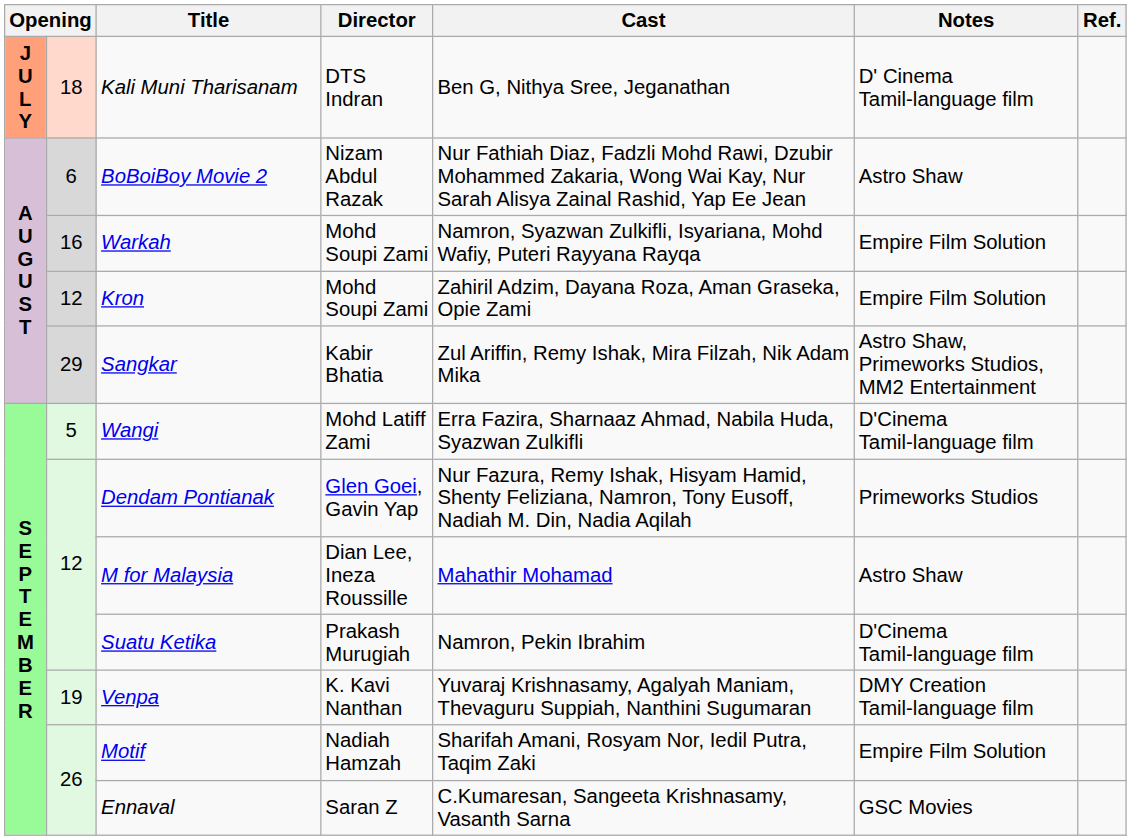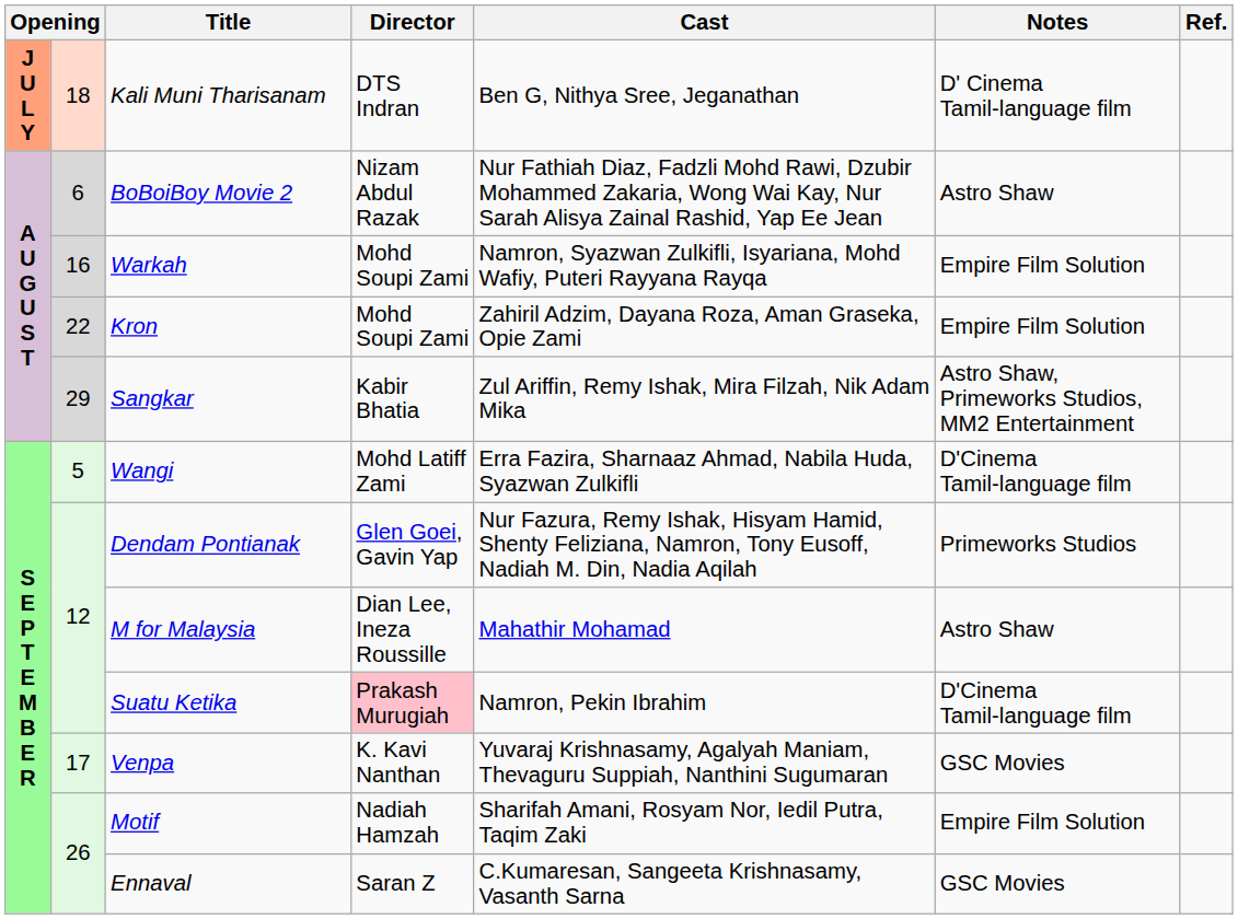 <table class="wikitable" width="100%">
 <tr>
 <th colspan="2">Opening</th>
 <th style="width:20%;">Title</th>
 <th style="width:10%;">Director</th>
 <th>Cast</th>
 <th style="width:20%">Notes</th>
 <th>Ref.</th>
 </tr>
 <tr>
 <th rowspan=1 style="text-align:center; background:#ffa07a;">J<br>U<br>L<br>Y</th>
 <td rowspan=1 style="text-align:center; background:#ffdacc;">18</td>
 <td><em>Kali Muni Tharisanam</em></td>
 <td>DTS Indran</td>
 <td>Ben G, Nithya Sree, Jeganathan</td>
 <td>D' Cinema<br>Tamil-language film</td>
 <td></td>
 </tr>
 <tr>
 <th rowspan=4 style="text-align:center; background:thistle;">A<br>U<br>G<br>U<br>S<br>T</th>
 <td rowspan=1 style="text-align:center; background:#d8d8d8;">6</td>
 <td><em><a href='#'>BoBoiBoy Movie 2</a></em></td>
 <td>Nizam Abdul Razak</td>
 <td>Nur Fathiah Diaz, Fadzli Mohd Rawi, Dzubir Mohammed Zakaria, Wong Wai Kay, Nur Sarah Alisya Zainal Rashid, Yap Ee Jean</td>
 <td>Astro Shaw</td>
 <td></td>
 </tr>
 <tr>
 <td rowspan=1 style="text-align:center; background:#d8d8d8;">16</td>
 <td><em><a href='#'>Warkah</a></em></td>
 <td>Mohd Soupi Zami</td>
 <td>Namron, Syazwan Zulkifli, Isyariana, Mohd Wafiy, Puteri Rayyana Rayqa</td>
 <td>Empire Film Solution</td>
 <td></td>
 </tr>
 <tr>
-<td rowspan=1 style="text-align:center; background:#d8d8d8;">12</td>
+<td rowspan=1 style="text-align:center; background:#d8d8d8;">22</td>
 <td><em><a href='#'>Kron</a></em></td>
 <td>Mohd Soupi Zami</td>
 <td>Zahiril Adzim, Dayana Roza, Aman Graseka, Opie Zami</td>
 <td>Empire Film Solution</td>
 <td></td>
 </tr>
 <tr>
 <td rowspan=1 style="text-align:center; background:#d8d8d8;">29</td>
 <td><em><a href='#'>Sangkar</a></em></td>
 <td>Kabir Bhatia</td>
 <td>Zul Ariffin, Remy Ishak, Mira Filzah, Nik Adam Mika</td>
 <td>Astro Shaw, Primeworks Studios, MM2 Entertainment</td>
 <td></td>
 </tr>
 <tr>
 <th rowspan=7 style="text-align:center; background:#98fb98;">S<br>E<br>P<br>T<br>E<br>M<br>B<br>E<br>R</th>
 <td rowspan=1 style="text-align:center; background:#e0f9e0;">5</td>
 <td><em><a href='#'>Wangi</a></em></td>
 <td>Mohd Latiff Zami</td>
 <td>Erra Fazira, Sharnaaz Ahmad, Nabila Huda, Syazwan Zulkifli</td>
 <td>D'Cinema<br>Tamil-language film</td>
 <td></td>
 </tr>
 <tr>
 <td rowspan=3 style="text-align:center; background:#e0f9e0;">12</td>
 <td><em><a href='#'>Dendam Pontianak</a></em></td>
 <td><a href='#'>Glen Goei</a>, Gavin Yap</td>
 <td>Nur Fazura, Remy Ishak, Hisyam Hamid, Shenty Feliziana, Namron, Tony Eusoff, Nadiah M. Din, Nadia Aqilah</td>
 <td>Primeworks Studios</td>
 <td></td>
 </tr>
 <tr>
 <td><em><a href='#'>M for Malaysia</a></em></td>
 <td>Dian Lee, Ineza Roussille</td>
 <td><a href='#'>Mahathir Mohamad</a></td>
 <td>Astro Shaw</td>
 <td></td>
 </tr>
 <tr>
 <td><em><a href='#'>Suatu Ketika</a></em></td>
-<td>Prakash Murugiah</td>
+<td style="background: pink;">Prakash Murugiah</td>
 <td>Namron, Pekin Ibrahim</td>
 <td>D'Cinema<br>Tamil-language film</td>
 <td></td>
 </tr>
 <tr>
-<td rowspan=1 style="text-align:center; background:#e0f9e0;">19</td>
+<td rowspan=1 style="text-align:center; background:#e0f9e0;">17</td>
 <td><em><a href='#'>Venpa</a></em></td>
 <td>K. Kavi Nanthan</td>
 <td>Yuvaraj Krishnasamy, Agalyah Maniam, Thevaguru Suppiah, Nanthini Sugumaran</td>
-<td>DMY Creation<br>Tamil-language film</td>
+<td>GSC Movies</td>
 <td></td>
 </tr>
 <tr>
 <td rowspan=2 style="text-align:center; background:#e0f9e0;">26</td>
 <td><em><a href='#'>Motif</a></em></td>
 <td>Nadiah Hamzah</td>
 <td>Sharifah Amani, Rosyam Nor, Iedil Putra, Taqim Zaki</td>
 <td>Empire Film Solution</td>
 <td></td>
 </tr>
 <tr>
 <td><em>Ennaval</em></td>
 <td>Saran Z</td>
 <td>C.Kumaresan, Sangeeta Krishnasamy, Vasanth Sarna</td>
 <td>GSC Movies</td>
 <td></td>
 </tr>
 </table>
